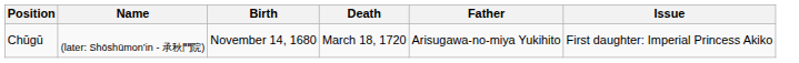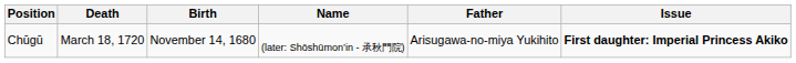 <table class="wikitable">
 <tr>
 <th>Position</th>
+<th>Death</th>
+<th>Birth</th>
 <th>Name</th>
-<th>Birth</th>
-<th>Death</th>
 <th>Father</th>
 <th>Issue</th>
 </tr>
 <tr>
 <td>Chūgū</td>
+<td align="center">March 18, 1720</td>
+<td align="center">November 14, 1680</td>
 <td><br><small>(later: Shōshūmon’in - 承秋門院)</small></td>
-<td align="center">November 14, 1680</td>
-<td align="center">March 18, 1720</td>
 <td>Arisugawa-no-miya Yukihito</td>
-<td>First daughter: Imperial Princess Akiko</td>
+<td><strong>First daughter: Imperial Princess Akiko</strong></td>
 </tr>
 </table>
